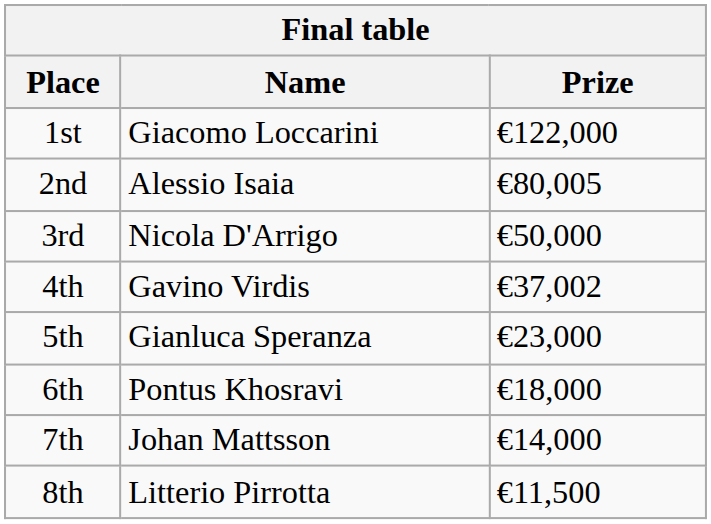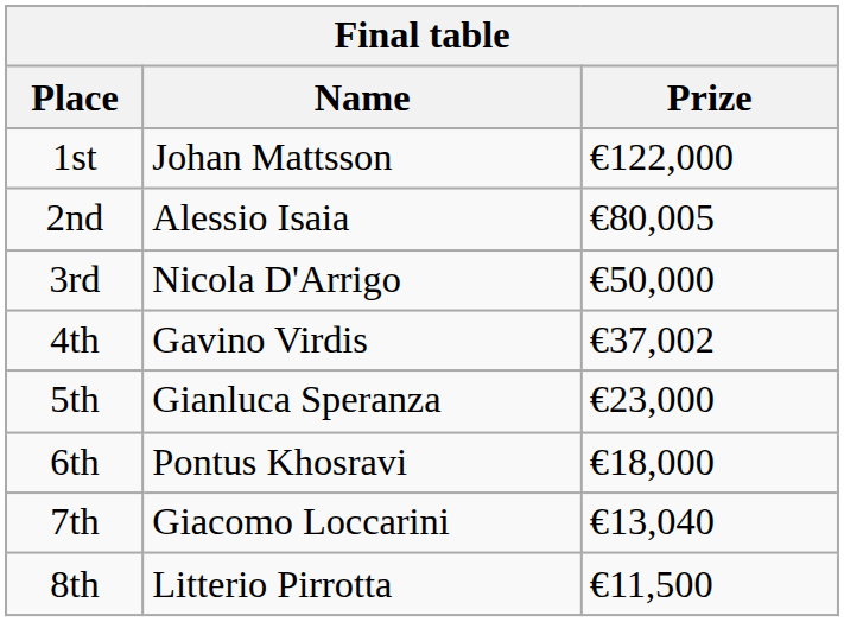 <table class="wikitable">
 <tr>
 <th colspan="3">Final table</th>
 </tr>
 <tr>
 <th style="width:50px;">Place</th>
 <th style="width:175px;">Name</th>
 <th style="width:100px;">Prize</th>
 </tr>
 <tr>
 <td style="text-align:center;">1st</td>
-<td> Giacomo Loccarini</td>
+<td> Johan Mattsson</td>
 <td>€122,000</td>
 </tr>
 <tr>
 <td style="text-align:center;">2nd</td>
 <td> Alessio Isaia</td>
 <td>€80,005</td>
 </tr>
 <tr>
 <td style="text-align:center;">3rd</td>
 <td> Nicola D'Arrigo</td>
 <td>€50,000</td>
 </tr>
 <tr>
 <td style="text-align:center;">4th</td>
 <td> Gavino Virdis</td>
 <td>€37,002</td>
 </tr>
 <tr>
 <td style="text-align:center;">5th</td>
 <td> Gianluca Speranza</td>
 <td>€23,000</td>
 </tr>
 <tr>
 <td style="text-align:center;">6th</td>
 <td> Pontus Khosravi</td>
 <td>€18,000</td>
 </tr>
 <tr>
 <td style="text-align:center;">7th</td>
-<td> Johan Mattsson</td>
-<td>€14,000</td>
+<td> Giacomo Loccarini</td>
+<td>€13,040</td>
 </tr>
 <tr>
 <td style="text-align:center;">8th</td>
 <td> Litterio Pirrotta</td>
 <td>€11,500</td>
 </tr>
 </table>
